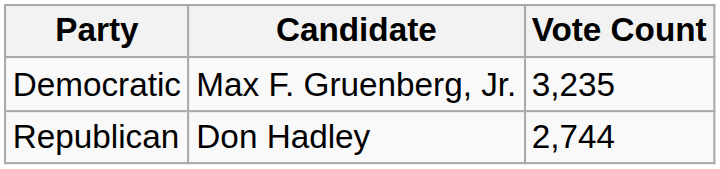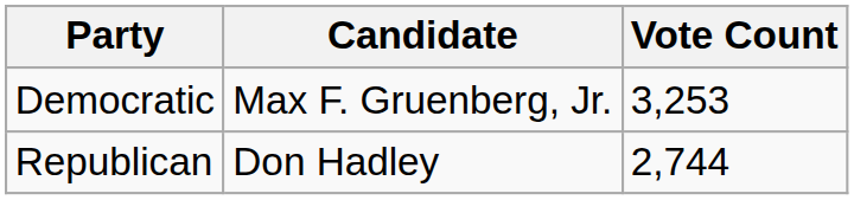 <table class="wikitable mw-collapsible">
 <tr>
 <th>Party</th>
 <th>Candidate</th>
 <th>Vote Count</th>
 </tr>
 <tr>
 <td>Democratic</td>
 <td>Max F. Gruenberg, Jr.</td>
-<td>3,235</td>
+<td>3,253</td>
 </tr>
 <tr>
 <td>Republican</td>
 <td>Don Hadley</td>
 <td>2,744</td>
 </tr>
 </table>
